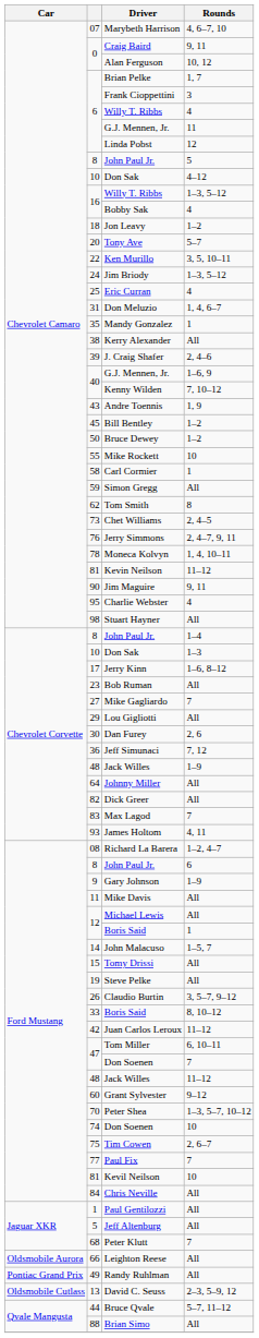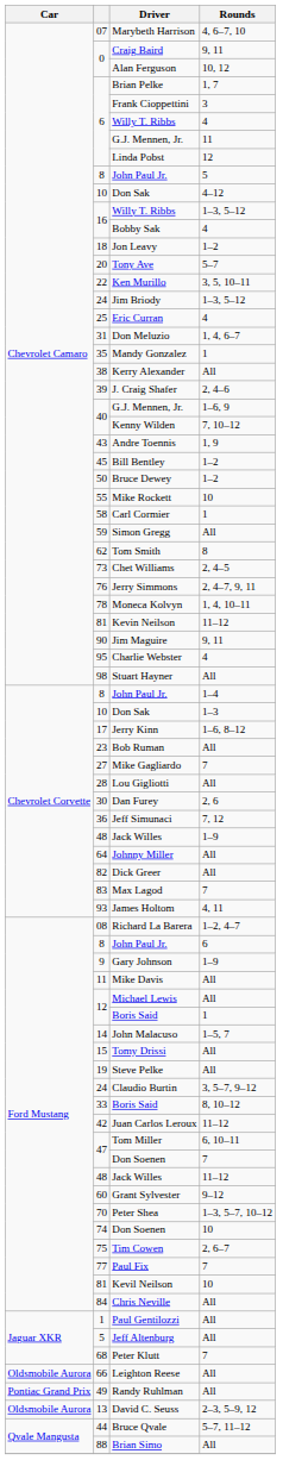 <table class="wikitable" style="font-size: 85%">
 <tr>
 <th>Car</th>
 <th></th>
 <th>Driver</th>
 <th>Rounds</th>
 </tr>
 <tr>
 <td rowspan="37"><a href='#'>Chevrolet Camaro</a></td>
 <td align=center>07</td>
 <td> Marybeth Harrison</td>
 <td>4, 6–7, 10</td>
 </tr>
 <tr>
 <td rowspan="2" align=center>0</td>
 <td> <a href='#'>Craig Baird</a></td>
 <td>9, 11</td>
 </tr>
 <tr>
 <td> Alan Ferguson</td>
 <td>10, 12</td>
 </tr>
 <tr>
 <td rowspan="5" align=center>6</td>
 <td> Brian Pelke</td>
 <td>1, 7</td>
 </tr>
 <tr>
 <td> Frank Cioppettini</td>
 <td>3</td>
 </tr>
 <tr>
 <td> <a href='#'>Willy T. Ribbs</a></td>
 <td>4</td>
 </tr>
 <tr>
 <td> G.J. Mennen, Jr.</td>
 <td>11</td>
 </tr>
 <tr>
 <td> Linda Pobst</td>
 <td>12</td>
 </tr>
 <tr>
 <td align=center>8</td>
 <td> <a href='#'>John Paul Jr.</a></td>
 <td>5</td>
 </tr>
 <tr>
 <td align=center>10</td>
 <td> Don Sak</td>
 <td>4–12</td>
 </tr>
 <tr>
 <td rowspan="2" align=center>16</td>
 <td> <a href='#'>Willy T. Ribbs</a></td>
 <td>1–3, 5–12</td>
 </tr>
 <tr>
 <td> Bobby Sak</td>
 <td>4</td>
 </tr>
 <tr>
 <td align=center>18</td>
 <td> Jon Leavy</td>
 <td>1–2</td>
 </tr>
 <tr>
 <td align=center>20</td>
 <td> <a href='#'>Tony Ave</a></td>
 <td>5–7</td>
 </tr>
 <tr>
 <td align=center>22</td>
 <td> <a href='#'>Ken Murillo</a></td>
 <td>3, 5, 10–11</td>
 </tr>
 <tr>
 <td align=center>24</td>
 <td> Jim Briody</td>
 <td>1–3, 5–12</td>
 </tr>
 <tr>
 <td align=center>25</td>
 <td> <a href='#'>Eric Curran</a></td>
 <td>4</td>
 </tr>
 <tr>
 <td align=center>31</td>
 <td> Don Meluzio</td>
 <td>1, 4, 6–7</td>
 </tr>
 <tr>
 <td align=center>35</td>
 <td> Mandy Gonzalez</td>
 <td>1</td>
 </tr>
 <tr>
 <td align=center>38</td>
 <td> Kerry Alexander</td>
 <td>All</td>
 </tr>
 <tr>
 <td align=center>39</td>
 <td> J. Craig Shafer</td>
 <td>2, 4–6</td>
 </tr>
 <tr>
 <td rowspan="2" align=center>40</td>
 <td> G.J. Mennen, Jr.</td>
 <td>1–6, 9</td>
 </tr>
 <tr>
 <td> Kenny Wilden</td>
 <td>7, 10–12</td>
 </tr>
 <tr>
 <td align=center>43</td>
 <td> Andre Toennis</td>
 <td>1, 9</td>
 </tr>
 <tr>
 <td align=center>45</td>
 <td> Bill Bentley</td>
 <td>1–2</td>
 </tr>
 <tr>
 <td align=center>50</td>
 <td> Bruce Dewey</td>
 <td>1–2</td>
 </tr>
 <tr>
 <td align=center>55</td>
 <td> Mike Rockett</td>
 <td>10</td>
 </tr>
 <tr>
 <td align=center>58</td>
 <td> Carl Cormier</td>
 <td>1</td>
 </tr>
 <tr>
 <td align=center>59</td>
 <td> Simon Gregg</td>
 <td>All</td>
 </tr>
 <tr>
 <td align=center>62</td>
 <td> Tom Smith</td>
 <td>8</td>
 </tr>
 <tr>
 <td align=center>73</td>
 <td> Chet Williams</td>
 <td>2, 4–5</td>
 </tr>
 <tr>
 <td align=center>76</td>
 <td> Jerry Simmons</td>
 <td>2, 4–7, 9, 11</td>
 </tr>
 <tr>
 <td align=center>78</td>
 <td> Moneca Kolvyn</td>
 <td>1, 4, 10–11</td>
 </tr>
 <tr>
 <td align=center>81</td>
 <td> Kevin Neilson</td>
 <td>11–12</td>
 </tr>
 <tr>
 <td align=center>90</td>
 <td> Jim Maguire</td>
 <td>9, 11</td>
 </tr>
 <tr>
 <td align=center>95</td>
 <td> Charlie Webster</td>
 <td>4</td>
 </tr>
 <tr>
 <td align=center>98</td>
 <td> Stuart Hayner</td>
 <td>All</td>
 </tr>
 <tr>
 <td rowspan="13"><a href='#'>Chevrolet Corvette</a></td>
 <td align=center>8</td>
 <td> <a href='#'>John Paul Jr.</a></td>
 <td>1–4</td>
 </tr>
 <tr>
 <td align=center>10</td>
 <td> Don Sak</td>
 <td>1–3</td>
 </tr>
 <tr>
 <td align=center>17</td>
 <td> Jerry Kinn</td>
 <td>1–6, 8–12</td>
 </tr>
 <tr>
 <td align=center>23</td>
 <td> Bob Ruman</td>
 <td>All</td>
 </tr>
 <tr>
 <td align=center>27</td>
 <td> Mike Gagliardo</td>
 <td>7</td>
 </tr>
 <tr>
-<td align=center>29</td>
+<td align=center>28</td>
 <td> Lou Gigliotti</td>
 <td>All</td>
 </tr>
 <tr>
 <td align=center>30</td>
 <td> Dan Furey</td>
 <td>2, 6</td>
 </tr>
 <tr>
 <td align=center>36</td>
 <td> Jeff Simunaci</td>
 <td>7, 12</td>
 </tr>
 <tr>
 <td align=center>48</td>
 <td> Jack Willes</td>
 <td>1–9</td>
 </tr>
 <tr>
 <td align=center>64</td>
 <td> <a href='#'>Johnny Miller</a></td>
 <td>All</td>
 </tr>
 <tr>
 <td align=center>82</td>
 <td> Dick Greer</td>
 <td>All</td>
 </tr>
 <tr>
 <td align=center>83</td>
 <td> Max Lagod</td>
 <td>7</td>
 </tr>
 <tr>
 <td align=center>93</td>
 <td> James Holtom</td>
 <td>4, 11</td>
 </tr>
 <tr>
 <td rowspan="22"><a href='#'>Ford Mustang</a></td>
 <td align=center>08</td>
 <td> Richard La Barera</td>
 <td>1–2, 4–7</td>
 </tr>
 <tr>
 <td align=center>8</td>
 <td> <a href='#'>John Paul Jr.</a></td>
 <td>6</td>
 </tr>
 <tr>
 <td align=center>9</td>
 <td> Gary Johnson</td>
 <td>1–9</td>
 </tr>
 <tr>
 <td align=center>11</td>
 <td> Mike Davis</td>
 <td>All</td>
 </tr>
 <tr>
 <td rowspan="2" align=center>12</td>
 <td> <a href='#'>Michael Lewis</a></td>
 <td>All</td>
 </tr>
 <tr>
 <td> <a href='#'>Boris Said</a></td>
 <td>1</td>
 </tr>
 <tr>
 <td align=center>14</td>
 <td> John Malacuso</td>
 <td>1–5, 7</td>
 </tr>
 <tr>
 <td align=center>15</td>
 <td> <a href='#'>Tomy Drissi</a></td>
 <td>All</td>
 </tr>
 <tr>
 <td align=center>19</td>
 <td> Steve Pelke</td>
 <td>All</td>
 </tr>
 <tr>
-<td align=center>26</td>
+<td align=center>24</td>
 <td> Claudio Burtin</td>
 <td>3, 5–7, 9–12</td>
 </tr>
 <tr>
 <td align=center>33</td>
 <td> <a href='#'>Boris Said</a></td>
 <td>8, 10–12</td>
 </tr>
 <tr>
 <td align=center>42</td>
 <td> Juan Carlos Leroux</td>
 <td>11–12</td>
 </tr>
 <tr>
 <td rowspan="2" align=center>47</td>
 <td> Tom Miller</td>
 <td>6, 10–11</td>
 </tr>
 <tr>
 <td> Don Soenen</td>
 <td>7</td>
 </tr>
 <tr>
 <td align=center>48</td>
 <td> Jack Willes</td>
 <td>11–12</td>
 </tr>
 <tr>
 <td align=center>60</td>
 <td> Grant Sylvester</td>
 <td>9–12</td>
 </tr>
 <tr>
 <td align=center>70</td>
 <td> Peter Shea</td>
 <td>1–3, 5–7, 10–12</td>
 </tr>
 <tr>
 <td align=center>74</td>
 <td> Don Soenen</td>
 <td>10</td>
 </tr>
 <tr>
 <td align=center>75</td>
 <td> <a href='#'>Tim Cowen</a></td>
 <td>2, 6–7</td>
 </tr>
 <tr>
 <td align=center>77</td>
 <td> <a href='#'>Paul Fix</a></td>
 <td>7</td>
 </tr>
 <tr>
 <td align=center>81</td>
 <td> Kevil Neilson</td>
 <td>10</td>
 </tr>
 <tr>
 <td align=center>84</td>
 <td> <a href='#'>Chris Neville</a></td>
 <td>All</td>
 </tr>
 <tr>
 <td rowspan="3"><a href='#'>Jaguar XKR</a></td>
 <td align=center>1</td>
 <td> <a href='#'>Paul Gentilozzi</a></td>
 <td>All</td>
 </tr>
 <tr>
 <td align=center>5</td>
 <td> <a href='#'>Jeff Altenburg</a></td>
 <td>All</td>
 </tr>
 <tr>
 <td align=center>68</td>
 <td> Peter Klutt</td>
 <td>7</td>
 </tr>
 <tr>
 <td><a href='#'>Oldsmobile Aurora</a></td>
 <td align=center>66</td>
 <td> Leighton Reese</td>
 <td>All</td>
 </tr>
 <tr>
 <td><a href='#'>Pontiac Grand Prix</a></td>
 <td align=center>49</td>
 <td> Randy Ruhlman</td>
 <td>All</td>
 </tr>
 <tr>
-<td><a href='#'>Oldsmobile Cutlass</a></td>
+<td><a href='#'>Oldsmobile Aurora</a></td>
 <td align=center>13</td>
 <td> David C. Seuss</td>
 <td>2–3, 5–9, 12</td>
 </tr>
 <tr>
 <td rowspan="2"><a href='#'>Qvale Mangusta</a></td>
 <td align=center>44</td>
 <td> Bruce Qvale</td>
 <td>5–7, 11–12</td>
 </tr>
 <tr>
 <td align=center>88</td>
 <td> <a href='#'>Brian Simo</a></td>
 <td>All</td>
 </tr>
 <tr>
 </tr>
 </table>
